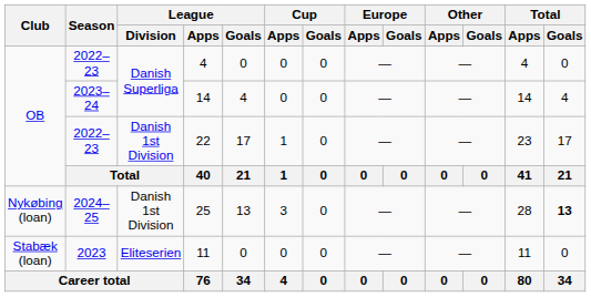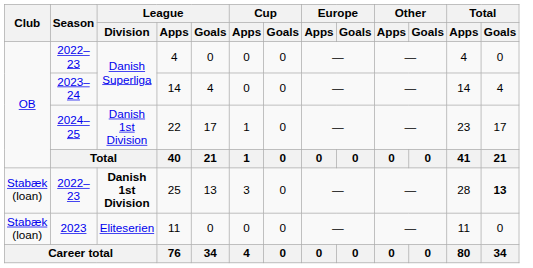 <table class="wikitable" style="text-align:center">
 <tr>
 <th rowspan="2">Club</th>
 <th rowspan="2">Season</th>
 <th colspan="3">League</th>
 <th colspan="2">Cup</th>
 <th colspan="2">Europe</th>
 <th colspan="2">Other</th>
 <th colspan="3">Total</th>
 </tr>
 <tr>
 <th>Division</th>
 <th>Apps</th>
 <th>Goals</th>
 <th>Apps</th>
 <th>Goals</th>
 <th>Apps</th>
 <th>Goals</th>
 <th>Apps</th>
 <th>Goals</th>
 <th>Apps</th>
 <th>Goals</th>
 </tr>
 <tr>
 <td rowspan="4"><a href='#'>OB</a></td>
 <td><a href='#'>2022–23</a></td>
 <td rowspan=2><a href='#'>Danish Superliga</a></td>
 <td>4</td>
 <td>0</td>
 <td>0</td>
 <td>0</td>
 <td colspan="2">—</td>
 <td colspan="2">—</td>
 <td>4</td>
 <td>0</td>
 </tr>
 <tr>
 <td><a href='#'>2023–24</a></td>
 <td>14</td>
 <td>4</td>
 <td>0</td>
 <td>0</td>
 <td colspan="2">—</td>
 <td colspan="2">—</td>
 <td>14</td>
 <td>4</td>
 </tr>
 <tr>
-<td><a href='#'>2022–23</a></td>
+<td><a href='#'>2024–25</a></td>
 <td><a href='#'>Danish 1st Division</a></td>
 <td>22</td>
 <td>17</td>
 <td>1</td>
 <td>0</td>
 <td colspan="2">—</td>
 <td colspan="2">—</td>
 <td>23</td>
 <td>17</td>
 </tr>
 <tr>
 <th colspan="2">Total</th>
 <th>40</th>
 <th>21</th>
 <th>1</th>
 <th>0</th>
 <th>0</th>
 <th>0</th>
 <th>0</th>
 <th>0</th>
 <th>41</th>
 <th>21</th>
 </tr>
 <tr>
-<td><a href='#'>Nykøbing</a> (loan)</td>
-<td><a href='#'>2024–25</a></td>
-<td>Danish 1st Division</td>
+<td><a href='#'>Stabæk</a> (loan)</td>
+<td><a href='#'>2022–23</a></td>
+<td><strong>Danish 1st Division</strong></td>
 <td>25</td>
 <td>13</td>
 <td>3</td>
 <td>0</td>
 <td colspan="2">—</td>
 <td colspan="2">—</td>
 <td>28</td>
 <td><strong>13</strong></td>
 </tr>
 <tr>
 <td><a href='#'>Stabæk</a> (loan)</td>
 <td><a href='#'>2023</a></td>
 <td><a href='#'>Eliteserien</a></td>
 <td>11</td>
 <td>0</td>
 <td>0</td>
 <td>0</td>
 <td colspan="2">—</td>
 <td colspan="2">—</td>
 <td>11</td>
 <td>0</td>
 </tr>
 <tr>
 <th colspan="3">Career total</th>
 <th>76</th>
 <th>34</th>
 <th>4</th>
 <th>0</th>
 <th>0</th>
 <th>0</th>
 <th>0</th>
 <th>0</th>
 <th>80</th>
 <th>34</th>
 </tr>
 </table>
